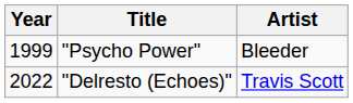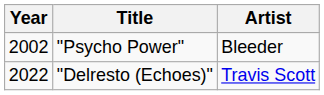 <table class="wikitable">
 <tr>
 <th>Year</th>
 <th>Title</th>
 <th>Artist</th>
 </tr>
 <tr>
-<td>1999</td>
+<td>2002</td>
 <td>"Psycho Power"</td>
 <td>Bleeder</td>
 </tr>
 <tr>
 <td>2022</td>
 <td>"Delresto (Echoes)"</td>
 <td><a href='#'>Travis Scott</a></td>
 </tr>
 </table>
